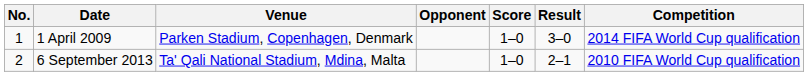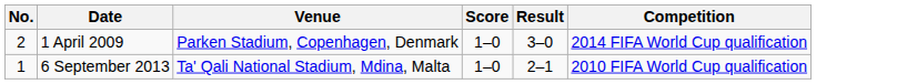 <table class="wikitable sortable">
 <tr>
 <th scope="col">No.</th>
 <th scope="col">Date</th>
 <th scope="col">Venue</th>
-<th scope="col">Opponent</th>
 <th scope="col">Score</th>
 <th scope="col">Result</th>
 <th scope="col">Competition</th>
 </tr>
 <tr>
-<td align="center">1</td>
+<td align="center">2</td>
 <td>1 April 2009</td>
 <td><a href='#'>Parken Stadium</a>, <a href='#'>Copenhagen</a>, Denmark</td>
-<td></td>
 <td align="center">1–0</td>
 <td align="center">3–0</td>
 <td><a href='#'>2014 FIFA World Cup qualification</a></td>
 </tr>
 <tr>
-<td align="center">2</td>
+<td align="center">1</td>
 <td>6 September 2013</td>
 <td><a href='#'>Ta' Qali National Stadium</a>, <a href='#'>Mdina</a>, Malta</td>
-<td></td>
 <td align="center">1–0</td>
 <td align="center">2–1</td>
 <td><a href='#'>2010 FIFA World Cup qualification</a></td>
 </tr>
 </table>
